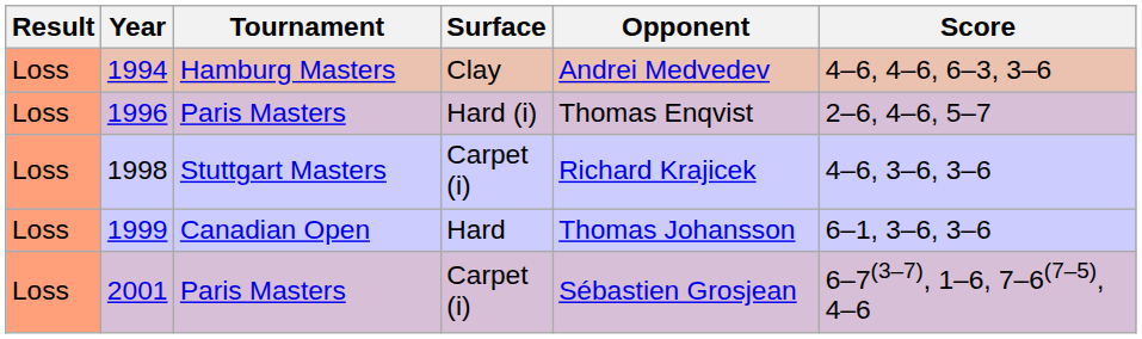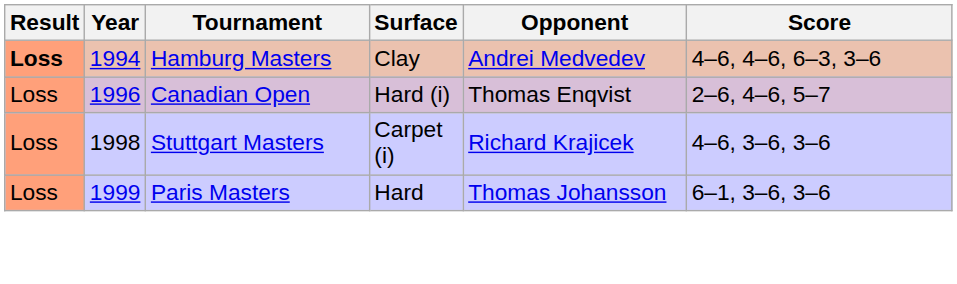 <table class="sortable wikitable">
 <tr>
 <th style="width:40px">Result</th>
 <th style="width:35px">Year</th>
 <th style="width:150px">Tournament</th>
 <th style="width:50px">Surface</th>
 <th style="width:150px">Opponent</th>
 <th style="width:180px" class="unsortable">Score</th>
 </tr>
 <tr style="background:#ebc2af;">
-<td style="background:#ffa07a;">Loss</td>
+<td style="background:#ffa07a;"><strong>Loss</strong></td>
 <td><a href='#'>1994</a></td>
 <td><a href='#'>Hamburg Masters</a></td>
 <td>Clay</td>
 <td> <a href='#'>Andrei Medvedev</a></td>
 <td>4–6, 4–6, 6–3, 3–6</td>
 </tr>
 <tr bgcolor=thistle>
 <td style="background:#ffa07a;">Loss</td>
 <td><a href='#'>1996</a></td>
-<td><a href='#'>Paris Masters</a></td>
+<td><a href='#'>Canadian Open</a></td>
 <td>Hard (i)</td>
 <td> Thomas Enqvist</td>
 <td>2–6, 4–6, 5–7</td>
 </tr>
 <tr style="background:#ccccff;">
 <td style="background:#ffa07a;">Loss</td>
 <td>1998</td>
 <td><a href='#'>Stuttgart Masters</a></td>
 <td>Carpet (i)</td>
 <td> <a href='#'>Richard Krajicek</a></td>
 <td>4–6, 3–6, 3–6</td>
 </tr>
 <tr style="background:#ccccff;">
 <td style="background:#ffa07a;">Loss</td>
 <td><a href='#'>1999</a></td>
-<td><a href='#'>Canadian Open</a></td>
+<td><a href='#'>Paris Masters</a></td>
 <td>Hard</td>
 <td> <a href='#'>Thomas Johansson</a></td>
 <td>6–1, 3–6, 3–6</td>
 </tr>
-<tr bgcolor=thistle>
-<td style="background:#ffa07a;">Loss</td>
-<td><a href='#'>2001</a></td>
-<td><a href='#'>Paris Masters</a></td>
-<td>Carpet (i)</td>
-<td> <a href='#'>Sébastien Grosjean</a></td>
-<td>6–7<sup>(3–7)</sup>, 1–6, 7–6<sup>(7–5)</sup>, 4–6</td>
-</tr>
 </table>
